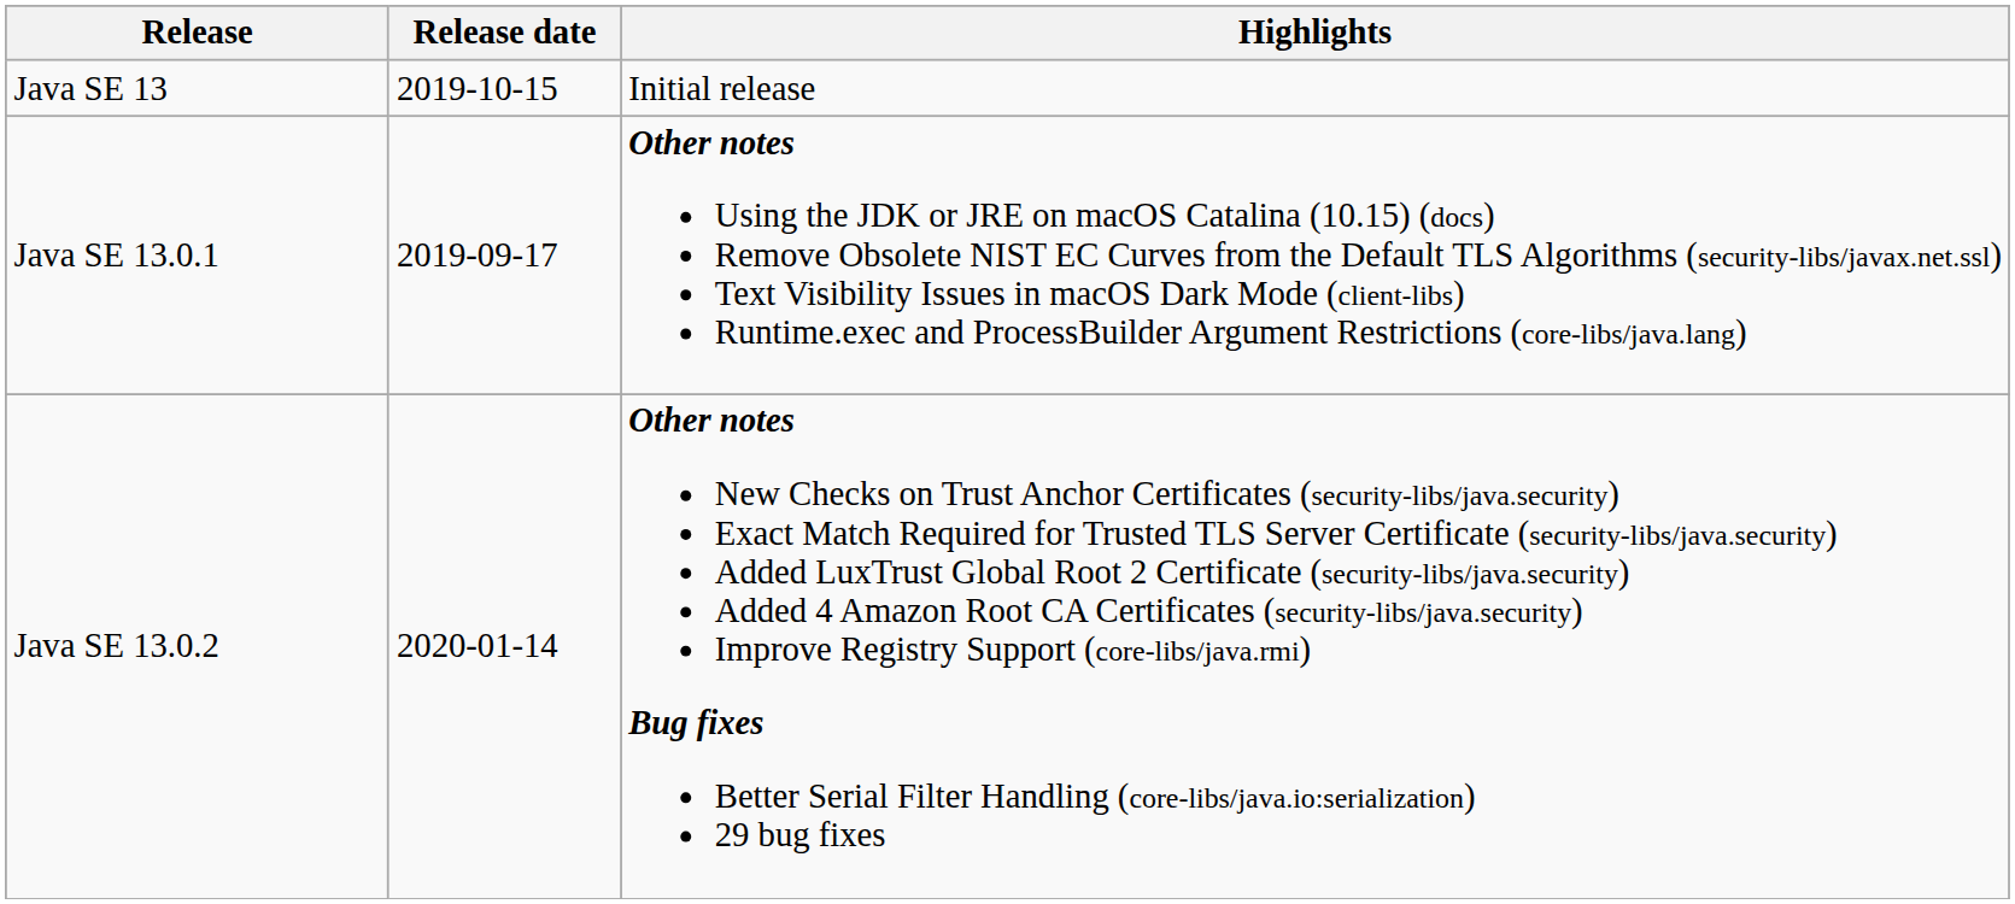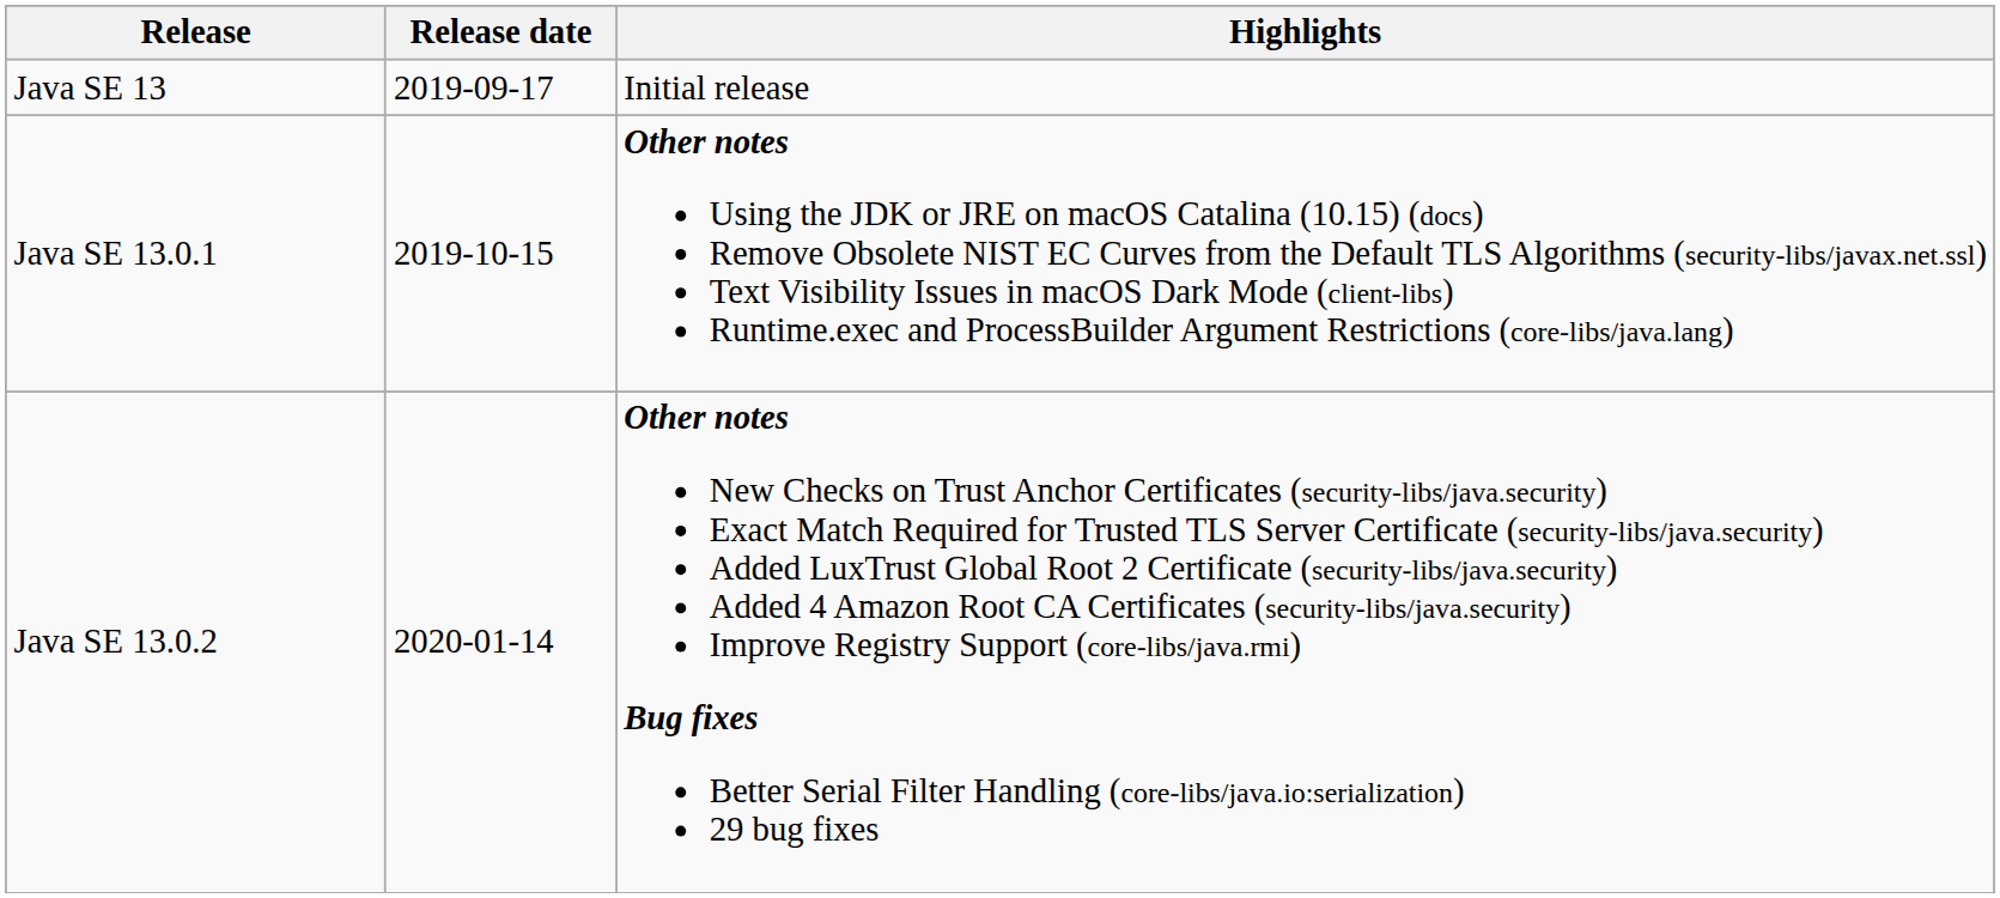 <table class="wikitable mw-collapsible mw-collapsed">
 <tr>
 <th width=170>Release</th>
 <th width=100>Release date</th>
 <th>Highlights</th>
 </tr>
 <tr>
 <td>Java SE 13</td>
-<td>2019-10-15</td>
+<td>2019-09-17</td>
 <td>Initial release</td>
 </tr>
 <tr>
 <td>Java SE 13.0.1</td>
-<td>2019-09-17</td>
+<td>2019-10-15</td>
 <td><strong><em>Other notes</em></strong><br><ul><li>Using the JDK or JRE on macOS Catalina (10.15) (<small>docs</small>)</li><li>Remove Obsolete NIST EC Curves from the Default TLS Algorithms (<small>security-libs/javax.net.ssl</small>)</li><li>Text Visibility Issues in macOS Dark Mode (<small>client-libs</small>)</li><li>Runtime.exec and ProcessBuilder Argument Restrictions (<small>core-libs/java.lang</small>)</li></ul></td>
 </tr>
 <tr>
 <td>Java SE 13.0.2</td>
 <td>2020-01-14</td>
 <td><strong><em>Other notes</em></strong><br><ul><li>New Checks on Trust Anchor Certificates (<small>security-libs/java.security</small>)</li><li>Exact Match Required for Trusted TLS Server Certificate (<small>security-libs/java.security</small>)</li><li>Added LuxTrust Global Root 2 Certificate (<small>security-libs/java.security</small>)</li><li>Added 4 Amazon Root CA Certificates (<small>security-libs/java.security</small>)</li><li>Improve Registry Support (<small>core-libs/java.rmi</small>)</li></ul><strong><em>Bug fixes</em></strong><ul><li>Better Serial Filter Handling (<small>core-libs/java.io:serialization</small>)</li><li>29 bug fixes</li></ul></td>
 </tr>
 </table>
